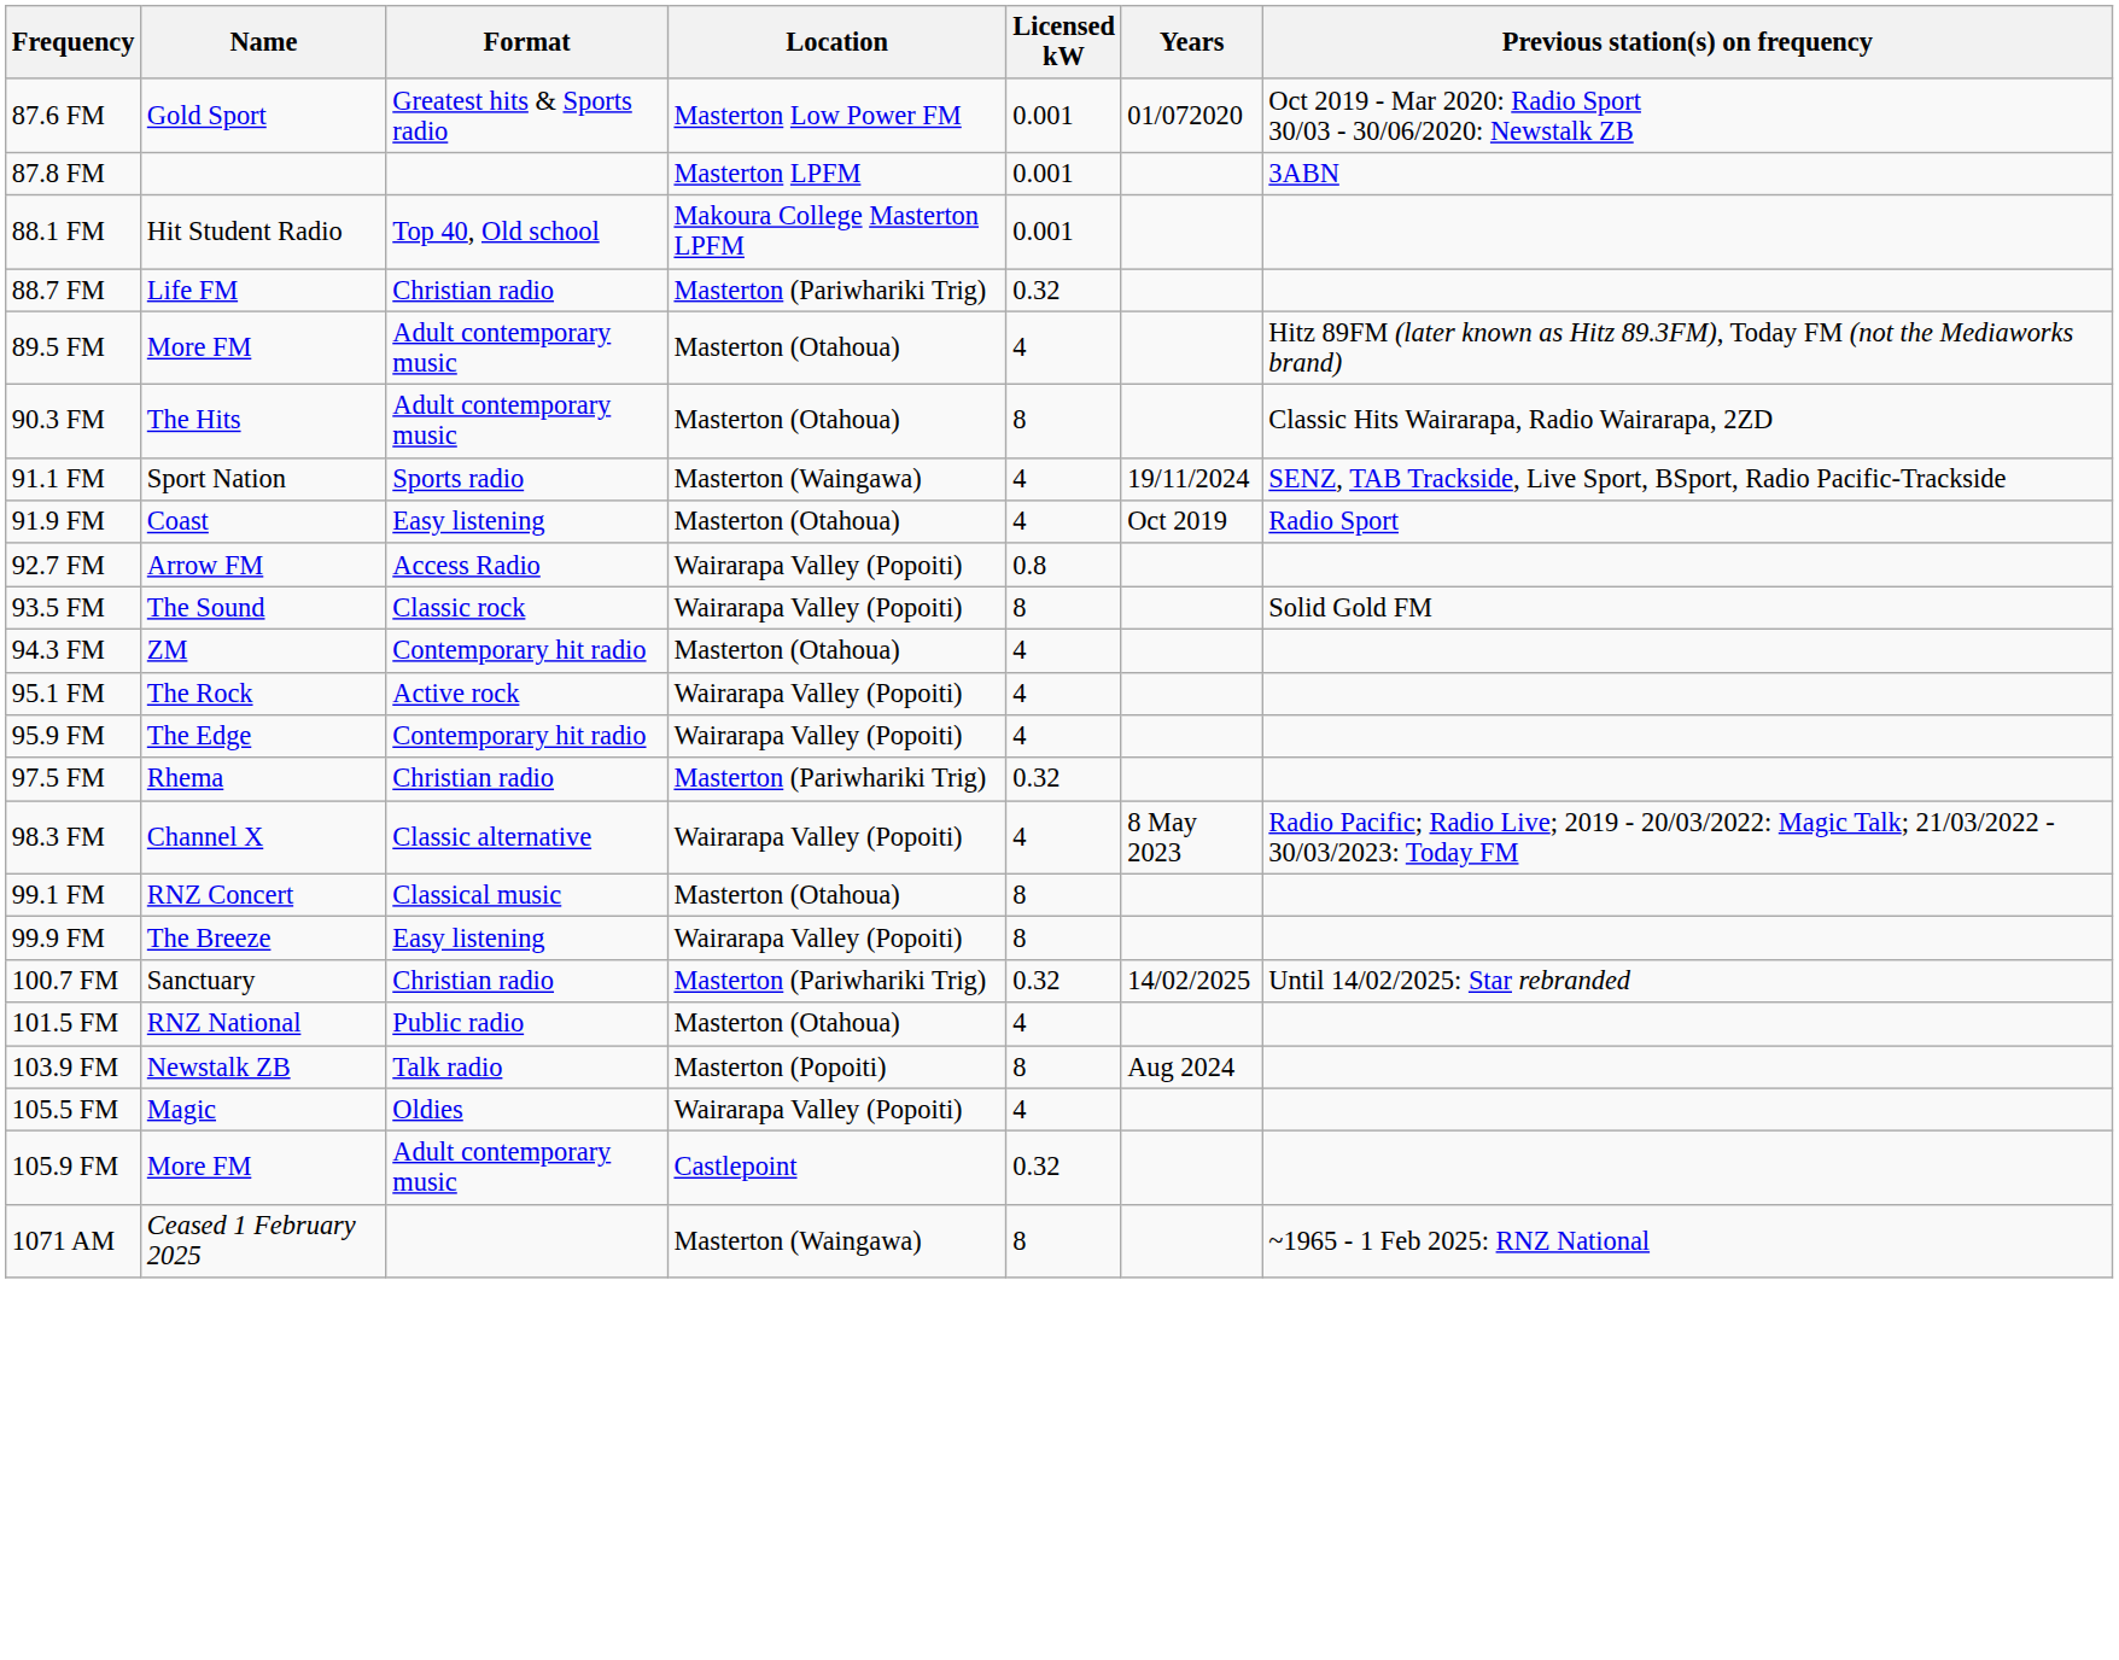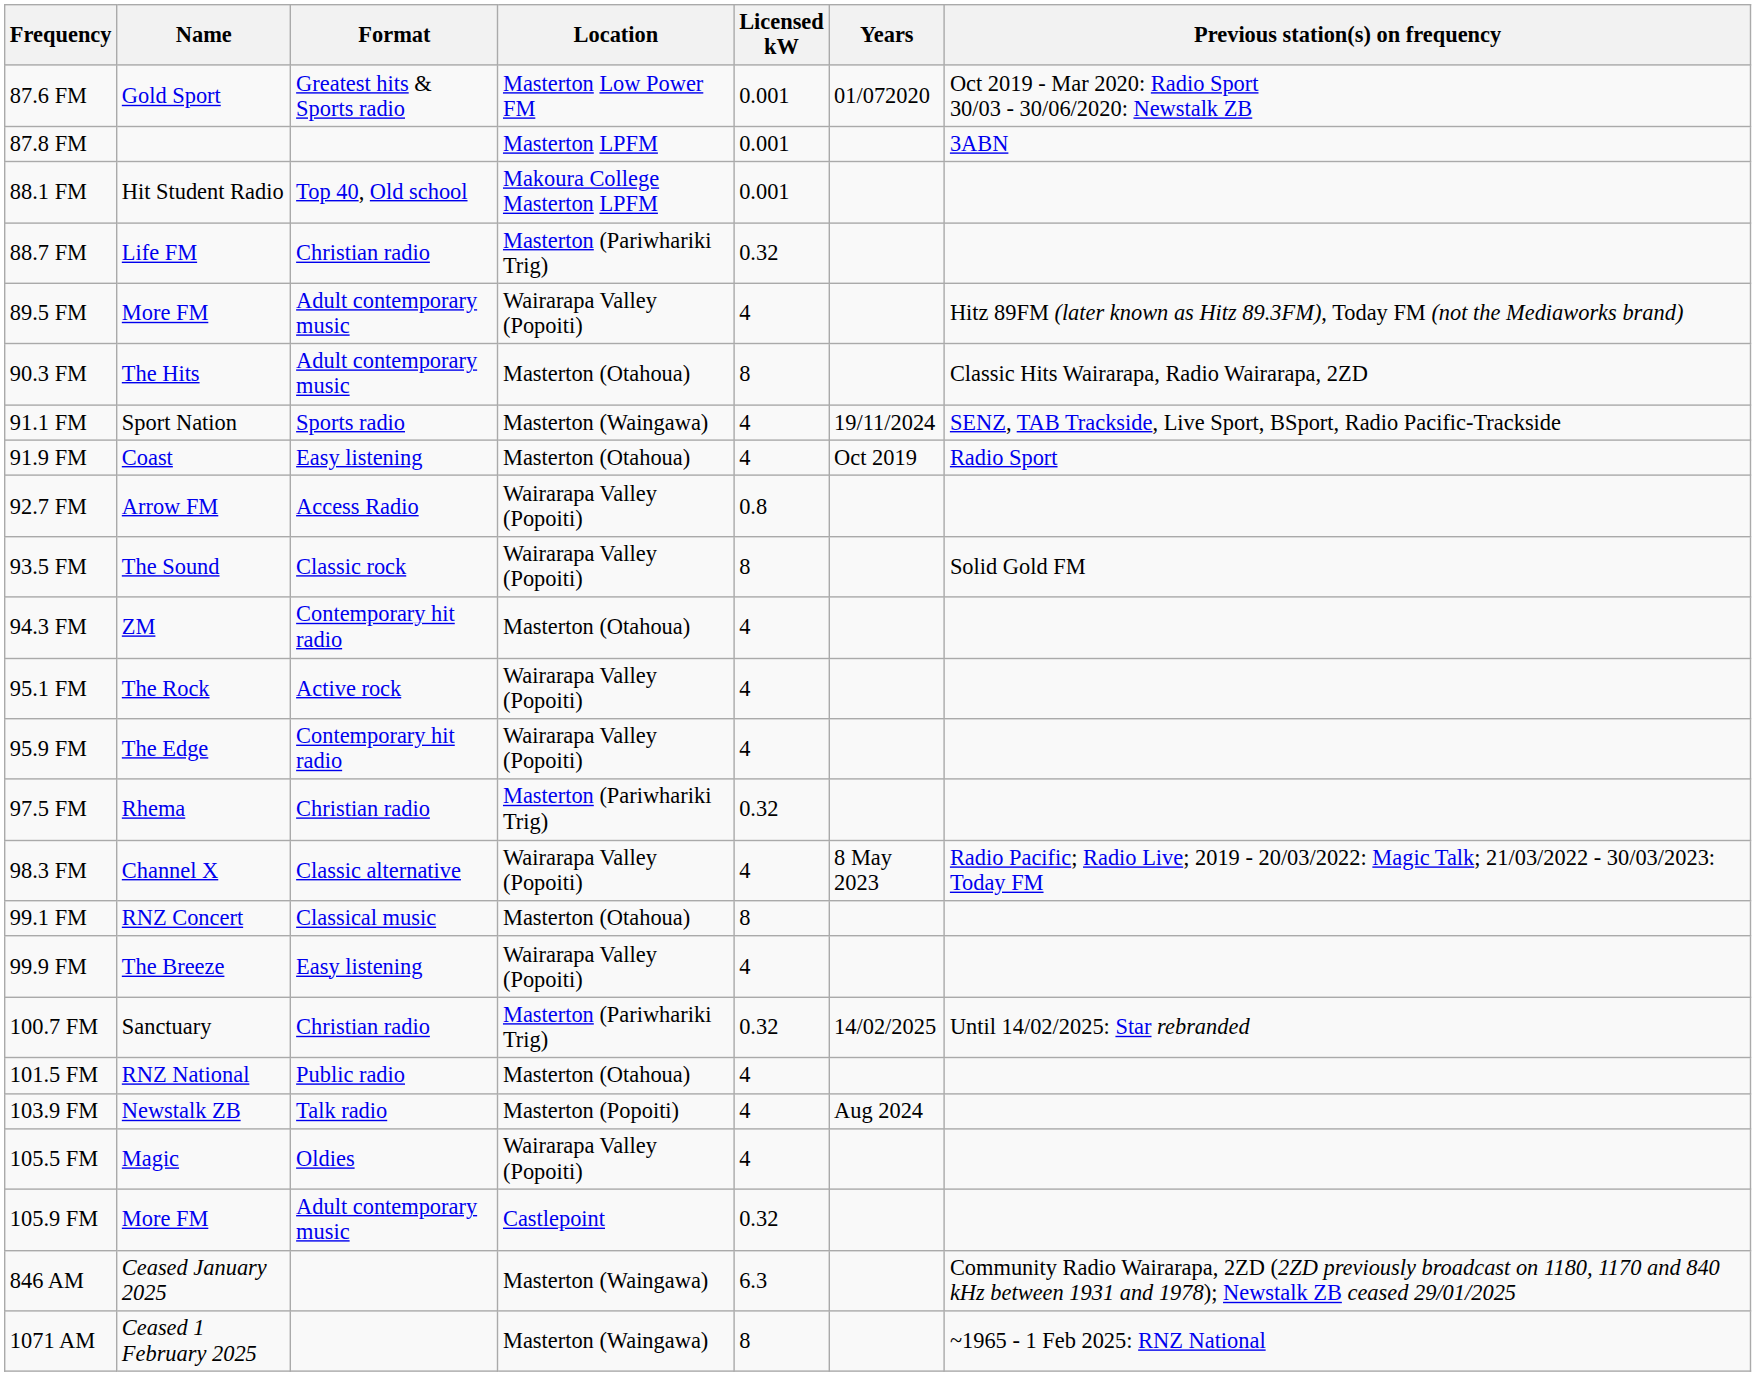 <table class="wikitable sortable defaultleft col5right">
 <tr>
 <th>Frequency</th>
 <th>Name</th>
 <th>Format</th>
 <th>Location</th>
 <th>Licensed<br>kW</th>
 <th>Years</th>
 <th>Previous station(s) on frequency</th>
 </tr>
 <tr>
 <td>87.6 FM</td>
 <td><a href='#'>Gold Sport</a></td>
 <td><a href='#'>Greatest hits</a> & <a href='#'>Sports radio</a></td>
 <td><a href='#'>Masterton</a> <a href='#'>Low Power FM</a></td>
 <td>0.001</td>
 <td>01/072020</td>
 <td>Oct 2019 - Mar 2020: <a href='#'>Radio Sport</a> <br> 30/03 - 30/06/2020: <a href='#'>Newstalk ZB</a></td>
 </tr>
 <tr>
 <td>87.8 FM</td>
 <td></td>
 <td></td>
 <td><a href='#'>Masterton</a> <a href='#'>LPFM</a></td>
 <td>0.001</td>
 <td></td>
 <td><a href='#'>3ABN</a></td>
 </tr>
 <tr>
 <td>88.1 FM</td>
 <td>Hit Student Radio</td>
 <td><a href='#'>Top 40</a>, <a href='#'>Old school</a></td>
 <td><a href='#'>Makoura College</a> <a href='#'>Masterton</a> <a href='#'>LPFM</a></td>
 <td>0.001</td>
 <td></td>
 <td></td>
 </tr>
 <tr>
 <td>88.7 FM</td>
 <td><a href='#'>Life FM</a></td>
 <td><a href='#'>Christian radio</a></td>
 <td><a href='#'>Masterton</a> (Pariwhariki Trig)</td>
 <td>0.32</td>
 <td></td>
 <td></td>
 </tr>
 <tr>
 <td>89.5 FM</td>
 <td><a href='#'>More FM</a></td>
 <td><a href='#'>Adult contemporary music</a></td>
-<td>Masterton (Otahoua)</td>
+<td>Wairarapa Valley (Popoiti)</td>
 <td>4</td>
 <td></td>
 <td>Hitz 89FM <em>(later known as Hitz 89.3FM)</em>, Today FM <em>(not the Mediaworks brand)</em></td>
 </tr>
 <tr>
 <td>90.3 FM</td>
 <td><a href='#'>The Hits</a></td>
 <td><a href='#'>Adult contemporary music</a></td>
 <td>Masterton (Otahoua)</td>
 <td>8</td>
 <td></td>
 <td>Classic Hits Wairarapa, Radio Wairarapa, 2ZD</td>
 </tr>
 <tr>
 <td>91.1 FM</td>
 <td>Sport Nation</td>
 <td><a href='#'>Sports radio</a></td>
 <td>Masterton (Waingawa)</td>
 <td>4</td>
 <td>19/11/2024</td>
 <td><a href='#'>SENZ</a>, <a href='#'>TAB Trackside</a>, Live Sport, BSport, Radio Pacific-Trackside</td>
 </tr>
 <tr>
 <td>91.9 FM</td>
 <td><a href='#'>Coast</a></td>
 <td><a href='#'>Easy listening</a></td>
 <td>Masterton (Otahoua)</td>
 <td>4</td>
 <td>Oct 2019</td>
 <td><a href='#'>Radio Sport</a></td>
 </tr>
 <tr>
 <td>92.7 FM</td>
 <td><a href='#'>Arrow FM</a></td>
 <td><a href='#'>Access Radio</a></td>
 <td>Wairarapa Valley (Popoiti)</td>
 <td>0.8</td>
 <td></td>
 <td></td>
 </tr>
 <tr>
 <td>93.5 FM</td>
 <td><a href='#'>The Sound</a></td>
 <td><a href='#'>Classic rock</a></td>
 <td>Wairarapa Valley (Popoiti)</td>
 <td>8</td>
 <td></td>
 <td>Solid Gold FM</td>
 </tr>
 <tr>
 <td>94.3 FM</td>
 <td><a href='#'>ZM</a></td>
 <td><a href='#'>Contemporary hit radio</a></td>
 <td>Masterton (Otahoua)</td>
 <td>4</td>
 <td></td>
 <td></td>
 </tr>
 <tr>
 <td>95.1 FM</td>
 <td><a href='#'>The Rock</a></td>
 <td><a href='#'>Active rock</a></td>
 <td>Wairarapa Valley (Popoiti)</td>
 <td>4</td>
 <td></td>
 <td></td>
 </tr>
 <tr>
 <td>95.9 FM</td>
 <td><a href='#'>The Edge</a></td>
 <td><a href='#'>Contemporary hit radio</a></td>
 <td>Wairarapa Valley (Popoiti)</td>
 <td>4</td>
 <td></td>
 <td></td>
 </tr>
 <tr>
 <td>97.5 FM</td>
 <td><a href='#'>Rhema</a></td>
 <td><a href='#'>Christian radio</a></td>
 <td><a href='#'>Masterton</a> (Pariwhariki Trig)</td>
 <td>0.32</td>
 <td></td>
 <td></td>
 </tr>
 <tr>
 <td>98.3 FM</td>
 <td><a href='#'>Channel X</a></td>
 <td><a href='#'>Classic alternative</a></td>
 <td>Wairarapa Valley (Popoiti)</td>
 <td>4</td>
 <td>8 May 2023</td>
 <td><a href='#'>Radio Pacific</a>; <a href='#'>Radio Live</a>; 2019 - 20/03/2022: <a href='#'>Magic Talk</a>; 21/03/2022 - 30/03/2023: <a href='#'>Today FM</a></td>
 </tr>
 <tr>
 <td>99.1 FM</td>
 <td><a href='#'>RNZ Concert</a></td>
 <td><a href='#'>Classical music</a></td>
 <td>Masterton (Otahoua)</td>
 <td>8</td>
 <td></td>
 <td></td>
 </tr>
 <tr>
 <td>99.9 FM</td>
 <td><a href='#'>The Breeze</a></td>
 <td><a href='#'>Easy listening</a></td>
 <td>Wairarapa Valley (Popoiti)</td>
-<td>8</td>
+<td>4</td>
 <td></td>
 <td></td>
 </tr>
 <tr>
 <td>100.7 FM</td>
 <td>Sanctuary</td>
 <td><a href='#'>Christian radio</a></td>
 <td><a href='#'>Masterton</a> (Pariwhariki Trig)</td>
 <td>0.32</td>
 <td>14/02/2025</td>
 <td>Until 14/02/2025: <a href='#'>Star</a> <em>rebranded</em></td>
 </tr>
 <tr>
 <td>101.5 FM</td>
 <td><a href='#'>RNZ National</a></td>
 <td><a href='#'>Public radio</a></td>
 <td>Masterton (Otahoua)</td>
 <td>4</td>
 <td></td>
 <td></td>
 </tr>
 <tr>
 <td>103.9 FM</td>
 <td><a href='#'>Newstalk ZB</a></td>
 <td><a href='#'>Talk radio</a></td>
 <td>Masterton (Popoiti)</td>
-<td>8</td>
+<td>4</td>
 <td>Aug 2024</td>
 <td></td>
 </tr>
 <tr>
 <td>105.5 FM</td>
 <td><a href='#'>Magic</a></td>
 <td><a href='#'>Oldies</a></td>
 <td>Wairarapa Valley (Popoiti)</td>
 <td>4</td>
 <td></td>
 <td></td>
 </tr>
 <tr>
 <td>105.9 FM</td>
 <td><a href='#'>More FM</a></td>
 <td><a href='#'>Adult contemporary music</a></td>
 <td><a href='#'>Castlepoint</a></td>
 <td>0.32</td>
 <td></td>
 <td></td>
 </tr>
 <tr>
+<td>846 AM</td>
+<td><em>Ceased January 2025</em></td>
+<td></td>
+<td>Masterton (Waingawa)</td>
+<td>6.3</td>
+<td></td>
+<td>Community Radio Wairarapa, 2ZD (<em>2ZD previously broadcast on 1180, 1170 and 840 kHz between 1931 and 1978</em>); <a href='#'>Newstalk ZB</a> <em>ceased 29/01/2025</em></td>
+</tr>
+<tr>
 <td>1071 AM</td>
 <td><em>Ceased 1 February 2025</em></td>
 <td></td>
 <td>Masterton (Waingawa)</td>
 <td>8</td>
 <td></td>
 <td>~1965 - 1 Feb 2025: <a href='#'>RNZ National</a></td>
 </tr>
 </table>
